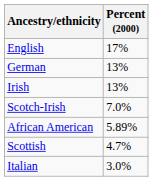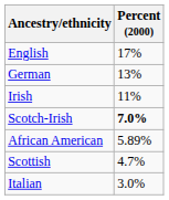 <table class="wikitable sortable collapsible" style="font-size: 90%;">
 <tr>
 <th>Ancestry/ethnicity</th>
 <th>Percent<br><small>(2000)</small></th>
 </tr>
 <tr>
 <td><a href='#'>English</a> </td>
 <td>17%</td>
 </tr>
 <tr>
 <td><a href='#'>German</a> </td>
 <td>13%</td>
 </tr>
 <tr>
 <td><a href='#'>Irish</a> </td>
-<td>13%</td>
+<td>11%</td>
 </tr>
 <tr>
 <td><a href='#'>Scotch-Irish</a> </td>
-<td>7.0%</td>
+<td><strong>7.0%</strong></td>
 </tr>
 <tr>
 <td><a href='#'>African American</a> </td>
 <td>5.89%</td>
 </tr>
 <tr>
 <td><a href='#'>Scottish</a> </td>
 <td>4.7%</td>
 </tr>
 <tr>
 <td><a href='#'>Italian</a> </td>
 <td>3.0%</td>
 </tr>
 </table>
